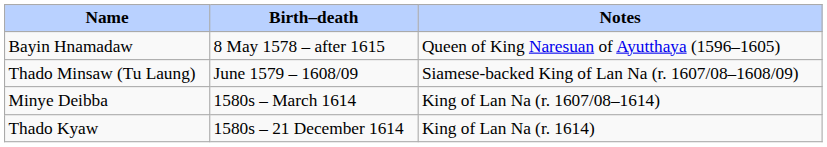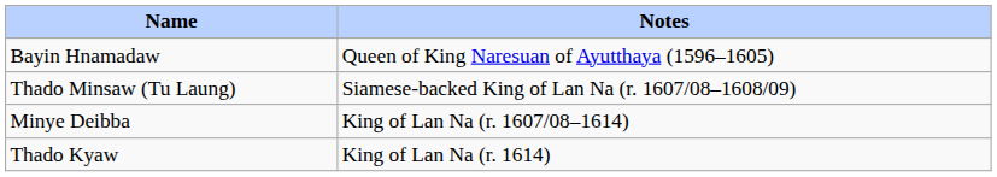 <table width=60% class="wikitable">
 <tr>
 <th style="background-color:#B9D1FF">Name</th>
-<th style="background-color:#B9D1FF">Birth–death</th>
 <th style="background-color:#B9D1FF">Notes</th>
 </tr>
 <tr>
 <td>Bayin Hnamadaw</td>
-<td>8 May 1578 – after 1615</td>
 <td>Queen of King <a href='#'>Naresuan</a> of <a href='#'>Ayutthaya</a> (1596–1605)</td>
 </tr>
 <tr>
 <td Thado Minsaw of Lan Na>Thado Minsaw (Tu Laung)</td>
-<td>June 1579 – 1608/09</td>
 <td>Siamese-backed King of Lan Na (r. 1607/08–1608/09)</td>
 </tr>
 <tr>
 <td Minye Deibba of Lan Na>Minye Deibba</td>
-<td>1580s – March 1614</td>
 <td>King of Lan Na (r. 1607/08–1614)</td>
 </tr>
 <tr>
 <td Thado Kyaw of Lan Na>Thado Kyaw</td>
-<td>1580s – 21 December 1614</td>
 <td>King of Lan Na (r. 1614)</td>
 </tr>
 </table>
